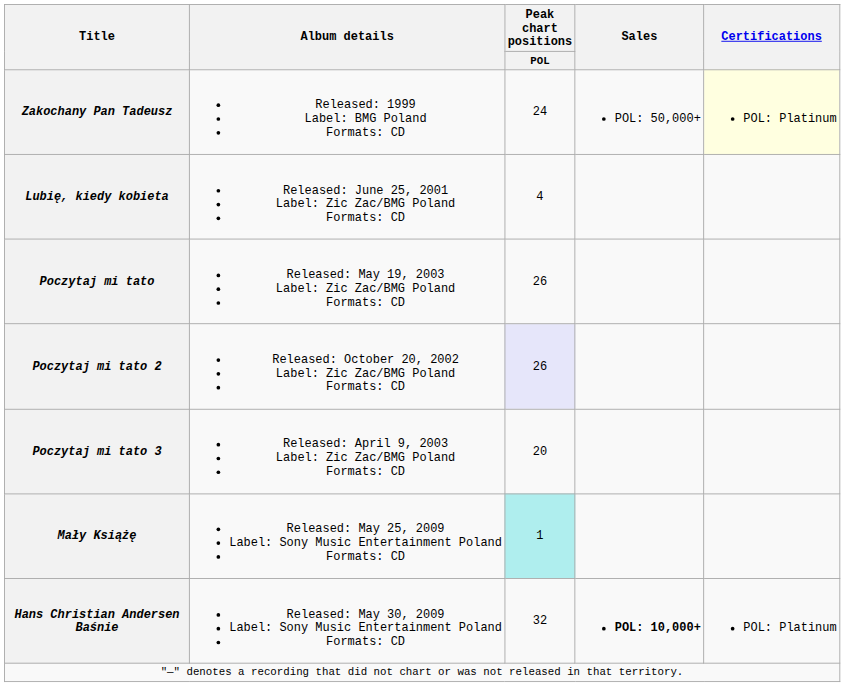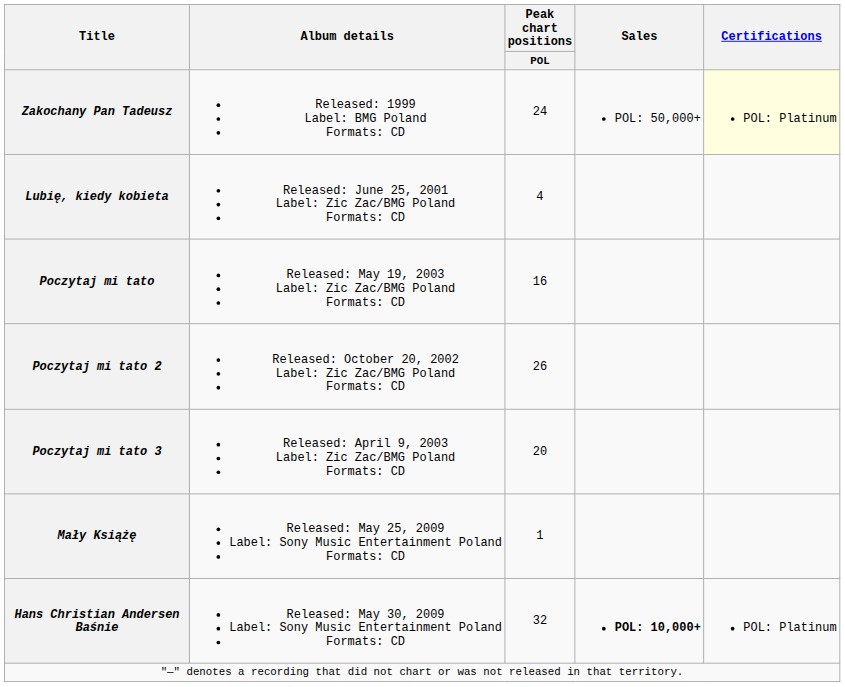 <table class="wikitable plainrowheaders" style="text-align:center;">
 <tr>
 <th scope="col" rowspan="2" style="width:15em;">Title</th>
 <th scope="col" rowspan="2">Album details</th>
 <th scope="col" colspan="1">Peak chart positions</th>
 <th scope="col" rowspan="2">Sales</th>
 <th scope="col" rowspan="2"><a href='#'>Certifications</a></th>
 </tr>
 <tr>
 <th scope="col" style="width:3em;font-size:90%;">POL<br></th>
 </tr>
 <tr>
 <th scope="row"><em>Zakochany Pan Tadeusz</em></th>
 <td><br><ul><li>Released: 1999</li><li>Label: BMG Poland</li><li>Formats: CD</li></ul></td>
 <td>24</td>
 <td><br><ul><li>POL: 50,000+</li></ul></td>
 <td style="background: lightyellow;"><br><ul><li>POL: Platinum</li></ul></td>
 </tr>
 <tr>
 <th scope="row"><em>Lubię, kiedy kobieta</em></th>
 <td><br><ul><li>Released: June 25, 2001</li><li>Label: Zic Zac/BMG Poland</li><li>Formats: CD</li></ul></td>
 <td>4</td>
 <td></td>
 <td></td>
 </tr>
 <tr>
 <th scope="row"><em>Poczytaj mi tato</em></th>
 <td><br><ul><li>Released: May 19, 2003</li><li>Label: Zic Zac/BMG Poland</li><li>Formats: CD</li></ul></td>
-<td>26</td>
+<td>16</td>
 <td></td>
 <td></td>
 </tr>
 <tr>
 <th scope="row"><em>Poczytaj mi tato 2</em></th>
 <td><br><ul><li>Released: October 20, 2002</li><li>Label: Zic Zac/BMG Poland</li><li>Formats: CD</li></ul></td>
-<td style="background: lavender;">26</td>
+<td>26</td>
 <td></td>
 <td></td>
 </tr>
 <tr>
 <th scope="row"><em>Poczytaj mi tato 3</em></th>
 <td><br><ul><li>Released: April 9, 2003</li><li>Label: Zic Zac/BMG Poland</li><li>Formats: CD</li></ul></td>
 <td>20</td>
 <td></td>
 <td></td>
 </tr>
 <tr>
 <th scope="row"><em>Mały Książę</em></th>
 <td><br><ul><li>Released: May 25, 2009</li><li>Label: Sony Music Entertainment Poland</li><li>Formats: CD</li></ul></td>
-<td style="background: paleturquoise;">1</td>
+<td>1</td>
 <td></td>
 <td></td>
 </tr>
 <tr>
 <th scope="row"><em>Hans Christian Andersen Baśnie</em></th>
 <td><br><ul><li>Released: May 30, 2009</li><li>Label: Sony Music Entertainment Poland</li><li>Formats: CD</li></ul></td>
 <td>32</td>
 <td><strong><br><ul><li>POL: 10,000+</li></ul></strong></td>
 <td><br><ul><li>POL: Platinum</li></ul></td>
 </tr>
 <tr>
 <td colspan="20" style="font-size:90%">"—" denotes a recording that did not chart or was not released in that territory.</td>
 </tr>
 </table>
